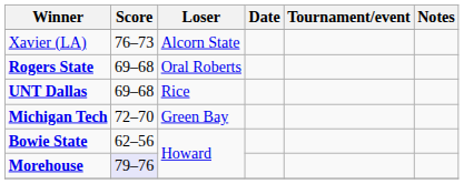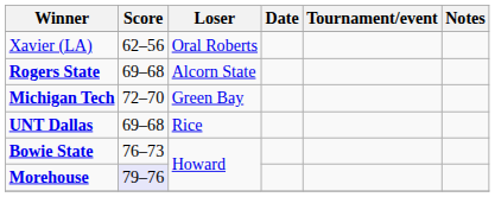 <table class="wikitable sortable">
 <tr>
 <th>Winner</th>
 <th>Score</th>
 <th>Loser</th>
 <th>Date</th>
 <th>Tournament/event</th>
 <th class="sortable">Notes</th>
 </tr>
 <tr>
 </tr>
 <tr>
 <td><a href='#'>Xavier (LA)</a> </td>
-<td>76–73</td>
-<td><a href='#'>Alcorn State</a></td>
+<td>62–56</td>
+<td><a href='#'>Oral Roberts</a></td>
 <td></td>
 <td></td>
 </tr>
 <tr>
 <td><strong><a href='#'>Rogers State</a> </strong></td>
 <td>69–68</td>
-<td><a href='#'>Oral Roberts</a></td>
+<td><a href='#'>Alcorn State</a></td>
+<td></td>
+<td></td>
+<td></td>
+</tr>
+<tr>
+<td><strong><a href='#'>Michigan Tech</a> </strong></td>
+<td>72–70</td>
+<td><a href='#'>Green Bay</a></td>
 <td></td>
 <td></td>
 <td></td>
 </tr>
 <tr>
 <td><strong><a href='#'>UNT Dallas</a> </strong></td>
 <td>69–68</td>
 <td><a href='#'>Rice</a></td>
 <td></td>
 <td></td>
 <td></td>
 </tr>
 <tr>
-<td><strong><a href='#'>Michigan Tech</a> </strong></td>
-<td>72–70</td>
-<td><a href='#'>Green Bay</a></td>
-<td></td>
-<td></td>
-<td></td>
-</tr>
-<tr>
 <td><strong><a href='#'>Bowie State</a> </strong></td>
-<td>62–56</td>
+<td>76–73</td>
 <td rowspan=2><a href='#'>Howard</a></td>
 <td></td>
 <td></td>
 <td></td>
 </tr>
 <tr>
 <td><strong><a href='#'>Morehouse</a> </strong></td>
 <td style="background: lavender;">79–76</td>
 <td></td>
 <td></td>
 <td></td>
 </tr>
 <tr>
 </tr>
 </table>
